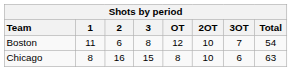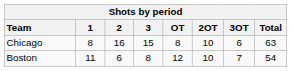 <table class="wikitable" style="width:29em; text-align:right;">
 <tr>
 <th colspan=8>Shots by period</th>
 </tr>
 <tr>
 <th style="width:8em; text-align:left;">Team</th>
 <th style="width:3em;">1</th>
 <th style="width:3em;">2</th>
 <th style="width:3em;">3</th>
 <th style="width:3em;">OT</th>
 <th style="width:3em;">2OT</th>
 <th style="width:3em;">3OT</th>
 <th style="width:3em;">Total</th>
 </tr>
 <tr>
+<td style="text-align:left;">Chicago</td>
+<td align=center>8</td>
+<td align=center>16</td>
+<td align=center>15</td>
+<td align=center>8</td>
+<td align=center>10</td>
+<td align=center>6</td>
+<td align=center>63</td>
+</tr>
+<tr>
 <td style="text-align:left;">Boston</td>
 <td align=center>11</td>
 <td align=center>6</td>
 <td align=center>8</td>
 <td align=center>12</td>
 <td align=center>10</td>
 <td align=center>7</td>
 <td align=center>54</td>
 </tr>
-<tr>
-<td style="text-align:left;">Chicago</td>
-<td align=center>8</td>
-<td align=center>16</td>
-<td align=center>15</td>
-<td align=center>8</td>
-<td align=center>10</td>
-<td align=center>6</td>
-<td align=center>63</td>
-</tr>
 </table>
